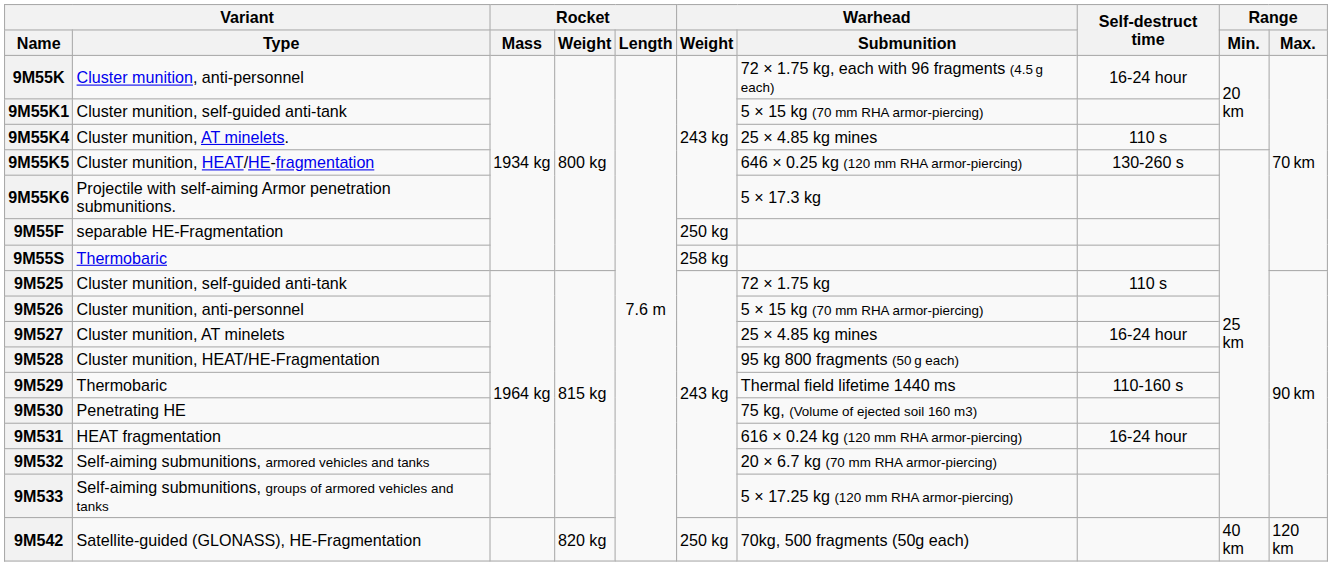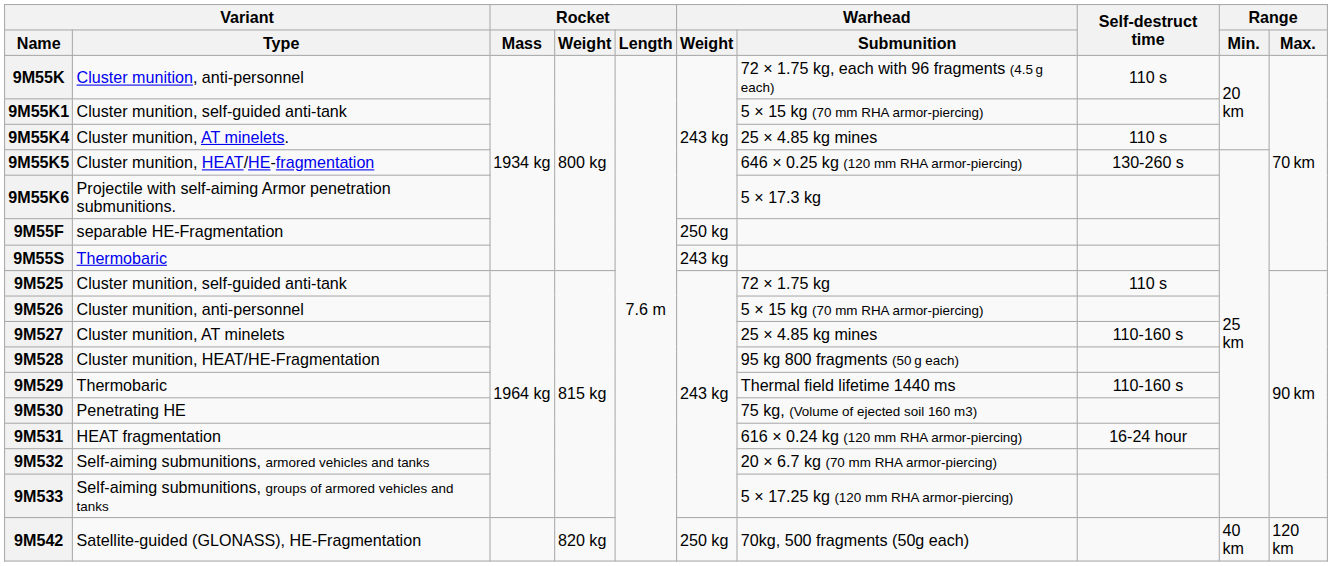 <table class="wikitable" style="font-size:95%;">
 <tr>
 <th colspan=2>Variant</th>
 <th colspan=3>Rocket</th>
 <th colspan=2>Warhead</th>
 <th rowspan=2>Self-destruct time</th>
 <th colspan=2>Range</th>
 </tr>
 <tr>
 <th>Name</th>
 <th>Type</th>
 <th>Mass</th>
 <th>Weight</th>
 <th>Length</th>
 <th>Weight</th>
 <th>Submunition</th>
 <th>Min.</th>
 <th>Max.</th>
 </tr>
 <tr>
 <th>9M55K</th>
 <td><a href='#'>Cluster munition</a>, anti-personnel</td>
 <td rowspan=7>1934 kg</td>
 <td rowspan=7>800 kg</td>
 <td rowspan="17" style="text-align:center;">7.6 m</td>
 <td rowspan=5>243 kg</td>
 <td>72 × 1.75 kg, each with 96 fragments <small>(4.5 g each)</small></td>
-<td style="text-align:center;">16-24 hour</td>
+<td style="text-align:center;">110 s</td>
 <td rowspan=3>20 km</td>
 <td rowspan=7>70 km</td>
 </tr>
 <tr>
 <th>9M55K1</th>
 <td>Cluster munition, self-guided anti-tank</td>
 <td>5 × 15 kg <small>(70 mm RHA armor-piercing)</small></td>
 </tr>
 <tr>
 <th>9M55K4</th>
 <td>Cluster munition, <a href='#'>AT minelets</a>.</td>
 <td>25 × 4.85 kg mines</td>
 <td style="text-align:center;">110 s</td>
 </tr>
 <tr>
 <th>9M55K5</th>
 <td>Cluster munition, <a href='#'>HEAT</a>/<a href='#'>HE</a>-<a href='#'>fragmentation</a></td>
 <td>646 × 0.25 kg <small>(120 mm RHA armor-piercing)</small></td>
 <td style="text-align:center;">130-260 s</td>
 <td rowspan=13>25 km</td>
 </tr>
 <tr>
 <th>9M55K6</th>
 <td>Projectile with self-aiming Armor penetration submunitions.</td>
 <td>5 × 17.3 kg</td>
 <td></td>
 </tr>
 <tr>
 <th>9M55F</th>
 <td>separable HE-Fragmentation</td>
 <td>250 kg</td>
 <td></td>
 <td></td>
 </tr>
 <tr>
 <th>9M55S</th>
 <td><a href='#'>Thermobaric</a></td>
-<td>258 kg</td>
+<td>243 kg</td>
 <td></td>
 <td></td>
 </tr>
 <tr>
 <th>9M525</th>
 <td>Cluster munition, self-guided anti-tank</td>
 <td rowspan=9>1964 kg</td>
 <td rowspan=9>815 kg</td>
 <td rowspan=9>243 kg</td>
 <td>72 × 1.75 kg</td>
 <td style="text-align:center;">110 s</td>
 <td rowspan=9>90 km</td>
 </tr>
 <tr>
 <th>9M526</th>
 <td>Cluster munition, anti-personnel</td>
 <td>5 × 15 kg <small>(70 mm RHA armor-piercing)</small></td>
 <td></td>
 </tr>
 <tr>
 <th>9M527</th>
 <td>Cluster munition, AT minelets</td>
 <td>25 × 4.85 kg mines</td>
-<td style="text-align:center;">16-24 hour</td>
+<td style="text-align:center;">110-160 s</td>
 </tr>
 <tr>
 <th>9M528</th>
 <td>Cluster munition, HEAT/HE-Fragmentation</td>
 <td>95 kg 800 fragments <small>(50 g each)</small></td>
 <td></td>
 </tr>
 <tr>
 <th>9M529</th>
 <td>Thermobaric</td>
 <td>Thermal field lifetime 1440 ms</td>
 <td style="text-align:center;">110-160 s</td>
 </tr>
 <tr>
 <th>9M530</th>
 <td>Penetrating HE</td>
 <td>75 kg, <small>(Volume of ejected soil 160 m3)</small></td>
 <td></td>
 </tr>
 <tr>
 <th>9M531</th>
 <td>HEAT fragmentation</td>
 <td>616 × 0.24 kg <small>(120 mm RHA armor-piercing)</small></td>
 <td style="text-align:center;">16-24 hour</td>
 </tr>
 <tr>
 <th>9M532</th>
 <td>Self-aiming submunitions, <small>armored vehicles and tanks</small></td>
 <td>20 × 6.7 kg <small>(70 mm RHA armor-piercing)</small></td>
 <td></td>
 </tr>
 <tr>
 <th>9M533</th>
 <td>Self-aiming submunitions, <small>groups of armored vehicles and tanks</small></td>
 <td>5 × 17.25 kg <small>(120 mm RHA armor-piercing)</small></td>
 <td></td>
 </tr>
 <tr>
 <th>9М542</th>
 <td>Satellite-guided (GLONASS), HE-Fragmentation</td>
 <td></td>
 <td>820 kg</td>
 <td>250 kg</td>
 <td>70kg, 500 fragments (50g each)</td>
 <td></td>
 <td>40 km</td>
 <td>120 km</td>
 </tr>
 </table>
